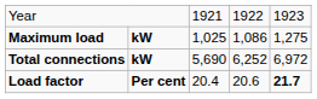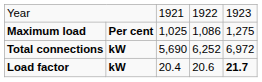 <table class="wikitable">
 <tr>
 <td colspan="2">Year</td>
 <td>1921</td>
 <td>1922</td>
 <td>1923</td>
 </tr>
 <tr>
 <td><strong>Maximum  load</strong></td>
-<td><strong>kW</strong></td>
+<td><strong>Per cent</strong></td>
 <td>1,025</td>
 <td>1,086</td>
 <td>1,275</td>
 </tr>
 <tr>
 <td><strong>Total  connections</strong></td>
 <td><strong>kW</strong></td>
 <td>5,690</td>
 <td>6,252</td>
 <td>6,972</td>
 </tr>
 <tr>
 <td><strong>Load  factor</strong></td>
-<td><strong>Per cent</strong></td>
+<td><strong>kW</strong></td>
 <td>20.4</td>
 <td>20.6</td>
 <td><strong>21.7</strong></td>
 </tr>
 </table>
